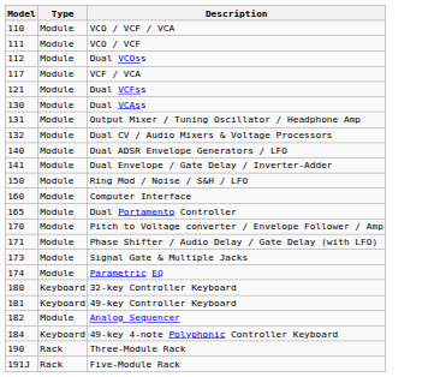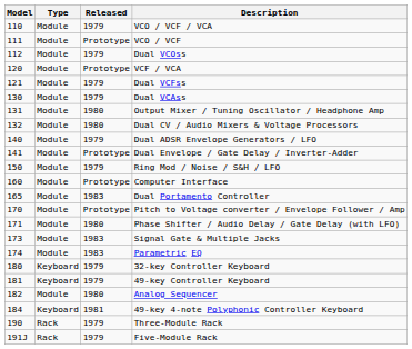 <table class="wikitable">
 <tr>
 <th>Model</th>
 <th>Type</th>
+<th>Released</th>
 <th>Description</th>
 </tr>
 <tr>
 <td>110</td>
 <td>Module</td>
+<td>1979</td>
 <td>VCO / VCF / VCA</td>
 </tr>
 <tr>
 <td>111</td>
 <td>Module</td>
+<td>Prototype</td>
 <td>VCO / VCF</td>
 </tr>
 <tr>
 <td>112</td>
 <td>Module</td>
+<td>1979</td>
 <td>Dual <a href='#'>VCOs</a>s</td>
 </tr>
 <tr>
-<td>117</td>
+<td>120</td>
 <td>Module</td>
+<td>Prototype</td>
 <td>VCF / VCA</td>
 </tr>
 <tr>
 <td>121</td>
 <td>Module</td>
+<td>1979</td>
 <td>Dual <a href='#'>VCFs</a>s</td>
 </tr>
 <tr>
 <td>130</td>
 <td>Module</td>
+<td>1979</td>
 <td>Dual <a href='#'>VCAs</a>s</td>
 </tr>
 <tr>
 <td>131</td>
 <td>Module</td>
+<td>1980</td>
 <td>Output Mixer / Tuning Oscillator / Headphone Amp</td>
 </tr>
 <tr>
 <td>132</td>
 <td>Module</td>
+<td>1980</td>
 <td>Dual CV / Audio Mixers & Voltage Processors</td>
 </tr>
 <tr>
 <td>140</td>
 <td>Module</td>
+<td>1979</td>
 <td>Dual ADSR Envelope Generators / LFO</td>
 </tr>
 <tr>
 <td>141</td>
 <td>Module</td>
+<td>Prototype</td>
 <td>Dual Envelope / Gate Delay / Inverter-Adder</td>
 </tr>
 <tr>
 <td>150</td>
 <td>Module</td>
+<td>1979</td>
 <td>Ring Mod / Noise / S&H / LFO</td>
 </tr>
 <tr>
 <td>160</td>
 <td>Module</td>
+<td>Prototype</td>
 <td>Computer Interface</td>
 </tr>
 <tr>
 <td>165</td>
 <td>Module</td>
+<td>1983</td>
 <td>Dual <a href='#'>Portamento</a> Controller</td>
 </tr>
 <tr>
 <td>170</td>
 <td>Module</td>
+<td>Prototype</td>
 <td>Pitch to Voltage converter / Envelope Follower / Amp</td>
 </tr>
 <tr>
 <td>171</td>
 <td>Module</td>
+<td>1980</td>
 <td>Phase Shifter / Audio Delay / Gate Delay (with LFO)</td>
 </tr>
 <tr>
 <td>173</td>
 <td>Module</td>
+<td>1983</td>
 <td>Signal Gate & Multiple Jacks</td>
 </tr>
 <tr>
 <td>174</td>
 <td>Module</td>
+<td>1983</td>
 <td><a href='#'>Parametric</a> <a href='#'>EQ</a></td>
 </tr>
 <tr>
 <td>180</td>
 <td>Keyboard</td>
+<td>1979</td>
 <td>32-key Controller Keyboard</td>
 </tr>
 <tr>
 <td>181</td>
 <td>Keyboard</td>
+<td>1979</td>
 <td>49-key Controller Keyboard</td>
 </tr>
 <tr>
 <td>182</td>
 <td>Module</td>
+<td>1980</td>
 <td><a href='#'>Analog Sequencer</a></td>
 </tr>
 <tr>
 <td>184</td>
 <td>Keyboard</td>
+<td>1981</td>
 <td>49-key 4-note <a href='#'>Polyphonic</a> Controller Keyboard</td>
 </tr>
 <tr>
 <td>190</td>
 <td>Rack</td>
+<td>1979</td>
 <td>Three-Module Rack</td>
 </tr>
 <tr>
 <td>191J</td>
 <td>Rack</td>
+<td>1979</td>
 <td>Five-Module Rack</td>
 </tr>
 </table>
